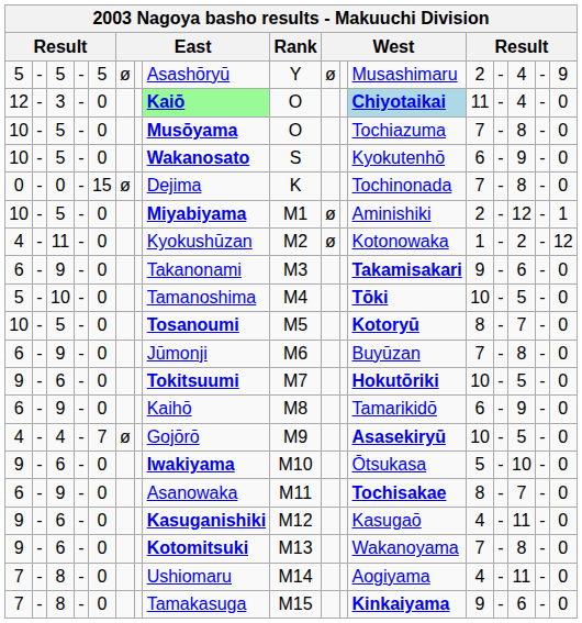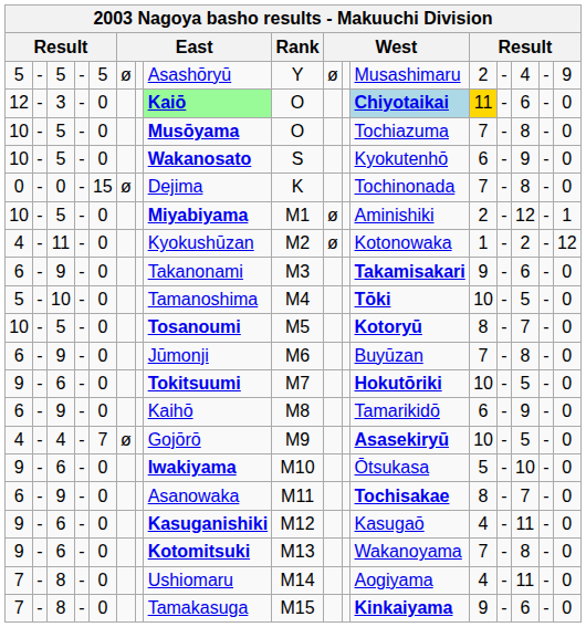 <table class="wikitable">
 <tr>
 <th colspan="17">2003 Nagoya basho results - Makuuchi Division</th>
 </tr>
 <tr>
 <th colspan="5">Result</th>
 <th colspan="3">East</th>
 <th>Rank</th>
 <th colspan="3">West</th>
 <th colspan="5">Result</th>
 </tr>
 <tr>
 <td align=center>5</td>
 <td align=center>-</td>
 <td align=center>5</td>
 <td align=center>-</td>
 <td align=center>5</td>
 <td align=center>ø</td>
 <td align=center></td>
 <td><a href='#'>Asashōryū</a></td>
 <td align=center>Y</td>
 <td align=center>ø</td>
 <td align=center></td>
 <td><a href='#'>Musashimaru</a></td>
 <td align=center>2</td>
 <td align=center>-</td>
 <td align=center>4</td>
 <td align=center>-</td>
 <td align=center>9</td>
 </tr>
 <tr>
 <td align=center>12</td>
 <td align=center>-</td>
 <td align=center>3</td>
 <td align=center>-</td>
 <td align=center>0</td>
 <td align=center></td>
 <td align=center></td>
 <td style="background: PaleGreen;"><strong><a href='#'>Kaiō</a></strong></td>
 <td align=center>O</td>
 <td align=center></td>
 <td align=center></td>
 <td style="background: lightblue;"><strong><a href='#'>Chiyotaikai</a></strong></td>
-<td align=center>11</td>
+<td align=center style="background: gold;">11</td>
 <td align=center>-</td>
-<td align=center>4</td>
+<td align=center>6</td>
 <td align=center>-</td>
 <td align=center>0</td>
 </tr>
 <tr>
 <td align=center>10</td>
 <td align=center>-</td>
 <td align=center>5</td>
 <td align=center>-</td>
 <td align=center>0</td>
 <td align=center></td>
 <td align=center></td>
 <td><strong><a href='#'>Musōyama</a></strong></td>
 <td align=center>O</td>
 <td align=center></td>
 <td align=center></td>
 <td><a href='#'>Tochiazuma</a></td>
 <td align=center>7</td>
 <td align=center>-</td>
 <td align=center>8</td>
 <td align=center>-</td>
 <td align=center>0</td>
 </tr>
 <tr>
 <td align=center>10</td>
 <td align=center>-</td>
 <td align=center>5</td>
 <td align=center>-</td>
 <td align=center>0</td>
 <td align=center></td>
 <td align=center></td>
 <td><a href='#'><strong>Wakanosato</strong></a></td>
 <td align=center>S</td>
 <td align=center></td>
 <td align=center></td>
 <td><a href='#'>Kyokutenhō</a></td>
 <td align=center>6</td>
 <td align=center>-</td>
 <td align=center>9</td>
 <td align=center>-</td>
 <td align=center>0</td>
 </tr>
 <tr>
 <td align=center>0</td>
 <td align=center>-</td>
 <td align=center>0</td>
 <td align=center>-</td>
 <td align=center>15</td>
 <td align=center>ø</td>
 <td align=center></td>
 <td><a href='#'>Dejima</a></td>
 <td align=center>K</td>
 <td align=center></td>
 <td align=center></td>
 <td><a href='#'>Tochinonada</a></td>
 <td align=center>7</td>
 <td align=center>-</td>
 <td align=center>8</td>
 <td align=center>-</td>
 <td align=center>0</td>
 </tr>
 <tr>
 <td align=center>10</td>
 <td align=center>-</td>
 <td align=center>5</td>
 <td align=center>-</td>
 <td align=center>0</td>
 <td align=center></td>
 <td align=center></td>
 <td><a href='#'><strong>Miyabiyama</strong></a></td>
 <td align=center>M1</td>
 <td align=center>ø</td>
 <td align=center></td>
 <td><a href='#'>Aminishiki</a></td>
 <td align=center>2</td>
 <td align=center>-</td>
 <td align=center>12</td>
 <td align=center>-</td>
 <td align=center>1</td>
 </tr>
 <tr>
 <td align=center>4</td>
 <td align=center>-</td>
 <td align=center>11</td>
 <td align=center>-</td>
 <td align=center>0</td>
 <td align=center></td>
 <td align=center></td>
 <td><a href='#'>Kyokushūzan</a></td>
 <td align=center>M2</td>
 <td align=center>ø</td>
 <td align=center></td>
 <td><a href='#'>Kotonowaka</a></td>
 <td align=center>1</td>
 <td align=center>-</td>
 <td align=center>2</td>
 <td align=center>-</td>
 <td align=center>12</td>
 </tr>
 <tr>
 <td align=center>6</td>
 <td align=center>-</td>
 <td align=center>9</td>
 <td align=center>-</td>
 <td align=center>0</td>
 <td align=center></td>
 <td align=center></td>
 <td><a href='#'>Takanonami</a></td>
 <td align=center>M3</td>
 <td align=center></td>
 <td align=center></td>
 <td><a href='#'><strong>Takamisakari</strong></a></td>
 <td align=center>9</td>
 <td align=center>-</td>
 <td align=center>6</td>
 <td align=center>-</td>
 <td align=center>0</td>
 </tr>
 <tr>
 <td align=center>5</td>
 <td align=center>-</td>
 <td align=center>10</td>
 <td align=center>-</td>
 <td align=center>0</td>
 <td align=center></td>
 <td align=center></td>
 <td><a href='#'>Tamanoshima</a></td>
 <td align=center>M4</td>
 <td align=center></td>
 <td align=center></td>
 <td><strong><a href='#'>Tōki</a></strong></td>
 <td align=center>10</td>
 <td align=center>-</td>
 <td align=center>5</td>
 <td align=center>-</td>
 <td align=center>0</td>
 </tr>
 <tr>
 <td align=center>10</td>
 <td align=center>-</td>
 <td align=center>5</td>
 <td align=center>-</td>
 <td align=center>0</td>
 <td align=center></td>
 <td align=center></td>
 <td><strong><a href='#'>Tosanoumi</a></strong></td>
 <td align=center>M5</td>
 <td align=center></td>
 <td align=center></td>
 <td><a href='#'><strong>Kotoryū</strong></a></td>
 <td align=center>8</td>
 <td align=center>-</td>
 <td align=center>7</td>
 <td align=center>-</td>
 <td align=center>0</td>
 </tr>
 <tr>
 <td align=center>6</td>
 <td align=center>-</td>
 <td align=center>9</td>
 <td align=center>-</td>
 <td align=center>0</td>
 <td align=center></td>
 <td align=center></td>
 <td><a href='#'>Jūmonji</a></td>
 <td align=center>M6</td>
 <td align=center></td>
 <td align=center></td>
 <td><a href='#'>Buyūzan</a></td>
 <td align=center>7</td>
 <td align=center>-</td>
 <td align=center>8</td>
 <td align=center>-</td>
 <td align=center>0</td>
 </tr>
 <tr>
 <td align=center>9</td>
 <td align=center>-</td>
 <td align=center>6</td>
 <td align=center>-</td>
 <td align=center>0</td>
 <td align=center></td>
 <td align=center></td>
 <td><strong><a href='#'>Tokitsuumi</a></strong></td>
 <td align=center>M7</td>
 <td align=center></td>
 <td align=center></td>
 <td><a href='#'><strong>Hokutōriki</strong></a></td>
 <td align=center>10</td>
 <td align=center>-</td>
 <td align=center>5</td>
 <td align=center>-</td>
 <td align=center>0</td>
 </tr>
 <tr>
 <td align=center>6</td>
 <td align=center>-</td>
 <td align=center>9</td>
 <td align=center>-</td>
 <td align=center>0</td>
 <td align=center></td>
 <td align=center></td>
 <td><a href='#'>Kaihō</a></td>
 <td align=center>M8</td>
 <td align=center></td>
 <td align=center></td>
 <td><a href='#'>Tamarikidō</a></td>
 <td align=center>6</td>
 <td align=center>-</td>
 <td align=center>9</td>
 <td align=center>-</td>
 <td align=center>0</td>
 </tr>
 <tr>
 <td align=center>4</td>
 <td align=center>-</td>
 <td align=center>4</td>
 <td align=center>-</td>
 <td align=center>7</td>
 <td align=center>ø</td>
 <td align=center></td>
 <td><a href='#'>Gojōrō</a></td>
 <td align=center>M9</td>
 <td align=center></td>
 <td align=center></td>
 <td><a href='#'><strong>Asasekiryū</strong></a></td>
 <td align=center>10</td>
 <td align=center>-</td>
 <td align=center>5</td>
 <td align=center>-</td>
 <td align=center>0</td>
 </tr>
 <tr>
 <td align=center>9</td>
 <td align=center>-</td>
 <td align=center>6</td>
 <td align=center>-</td>
 <td align=center>0</td>
 <td align=center></td>
 <td align=center></td>
 <td><strong><a href='#'>Iwakiyama</a></strong></td>
 <td align=center>M10</td>
 <td align=center></td>
 <td align=center></td>
 <td><a href='#'>Ōtsukasa</a></td>
 <td align=center>5</td>
 <td align=center>-</td>
 <td align=center>10</td>
 <td align=center>-</td>
 <td align=center>0</td>
 </tr>
 <tr>
 <td align=center>6</td>
 <td align=center>-</td>
 <td align=center>9</td>
 <td align=center>-</td>
 <td align=center>0</td>
 <td align=center></td>
 <td align=center></td>
 <td><a href='#'>Asanowaka</a></td>
 <td align=center>M11</td>
 <td align=center></td>
 <td align=center></td>
 <td><strong><a href='#'>Tochisakae</a></strong></td>
 <td align=center>8</td>
 <td align=center>-</td>
 <td align=center>7</td>
 <td align=center>-</td>
 <td align=center>0</td>
 </tr>
 <tr>
 <td align=center>9</td>
 <td align=center>-</td>
 <td align=center>6</td>
 <td align=center>-</td>
 <td align=center>0</td>
 <td align=center></td>
 <td align=center></td>
 <td><a href='#'><strong>Kasuganishiki</strong></a></td>
 <td align=center>M12</td>
 <td align=center></td>
 <td align=center></td>
 <td><a href='#'>Kasugaō</a></td>
 <td align=center>4</td>
 <td align=center>-</td>
 <td align=center>11</td>
 <td align=center>-</td>
 <td align=center>0</td>
 </tr>
 <tr>
 <td align=center>9</td>
 <td align=center>-</td>
 <td align=center>6</td>
 <td align=center>-</td>
 <td align=center>0</td>
 <td align=center></td>
 <td align=center></td>
 <td><strong><a href='#'>Kotomitsuki</a></strong></td>
 <td align=center>M13</td>
 <td align=center></td>
 <td align=center></td>
 <td><a href='#'>Wakanoyama</a></td>
 <td align=center>7</td>
 <td align=center>-</td>
 <td align=center>8</td>
 <td align=center>-</td>
 <td align=center>0</td>
 </tr>
 <tr>
 <td align=center>7</td>
 <td align=center>-</td>
 <td align=center>8</td>
 <td align=center>-</td>
 <td align=center>0</td>
 <td align=center></td>
 <td align=center></td>
 <td><a href='#'>Ushiomaru</a></td>
 <td align=center>M14</td>
 <td align=center></td>
 <td align=center></td>
 <td><a href='#'>Aogiyama</a></td>
 <td align=center>4</td>
 <td align=center>-</td>
 <td align=center>11</td>
 <td align=center>-</td>
 <td align=center>0</td>
 </tr>
 <tr>
 <td align=center>7</td>
 <td align=center>-</td>
 <td align=center>8</td>
 <td align=center>-</td>
 <td align=center>0</td>
 <td align=center></td>
 <td align=center></td>
 <td><a href='#'>Tamakasuga</a></td>
 <td align=center>M15</td>
 <td align=center></td>
 <td align=center></td>
 <td><a href='#'><strong>Kinkaiyama</strong></a></td>
 <td align=center>9</td>
 <td align=center>-</td>
 <td align=center>6</td>
 <td align=center>-</td>
 <td align=center>0</td>
 </tr>
 </table>
